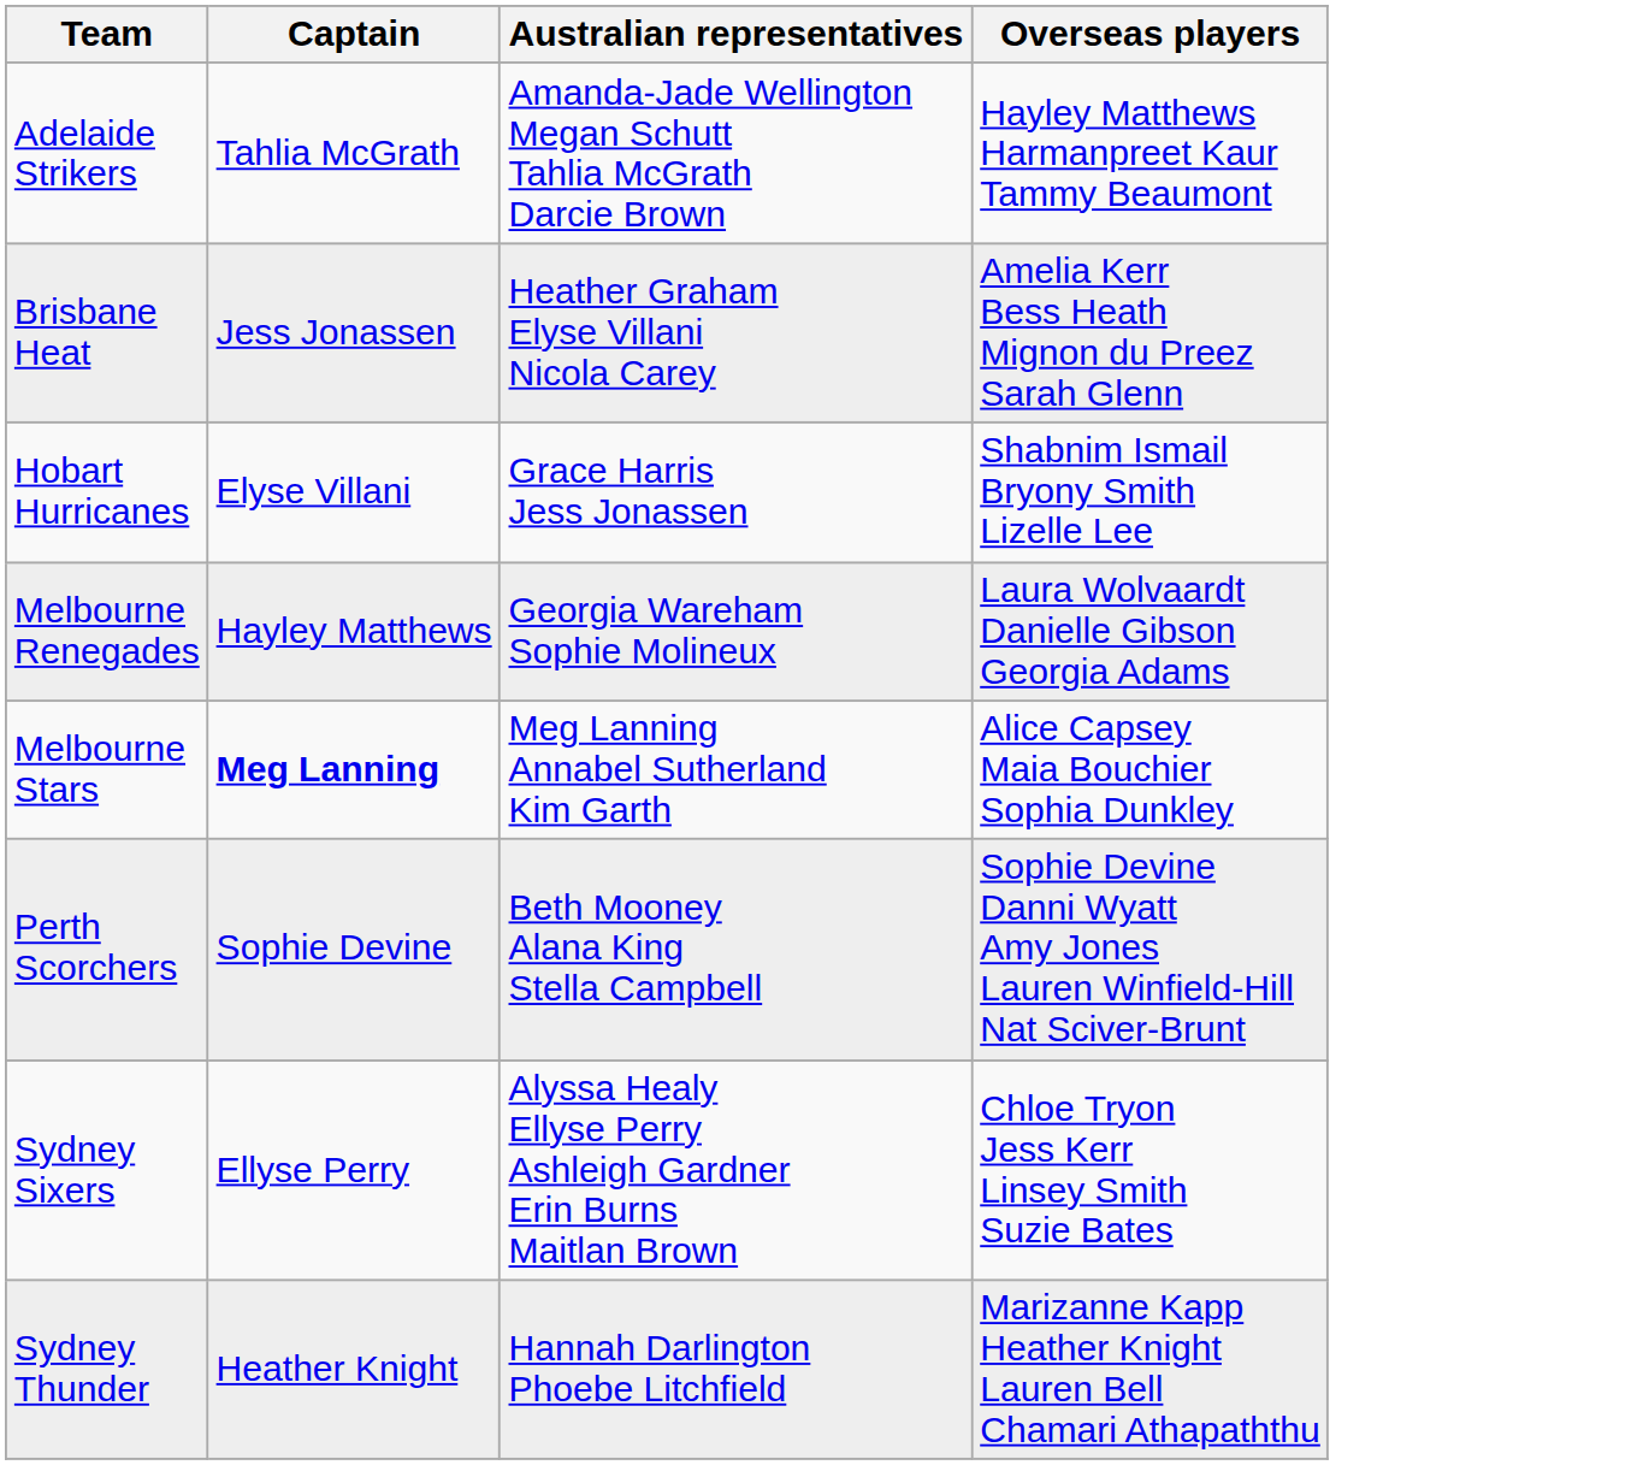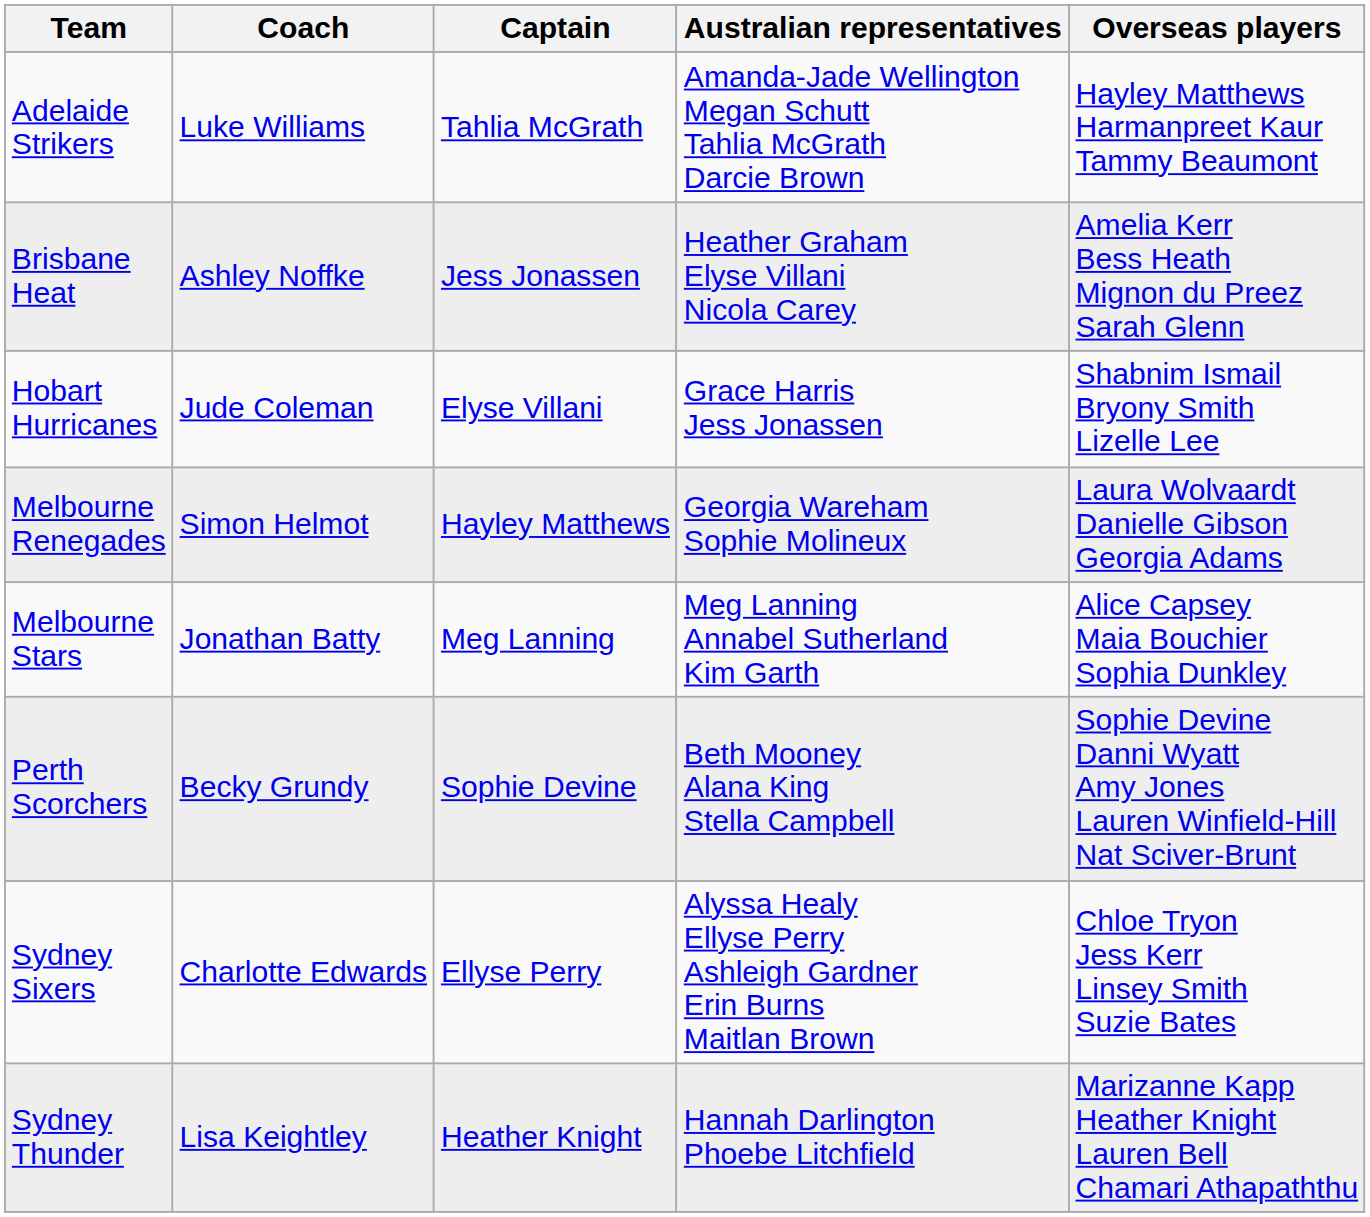 <table class= "wikitable">
 <tr>
 <th>Team</th>
+<th>Coach</th>
 <th>Captain</th>
 <th>Australian representatives</th>
 <th>Overseas players</th>
 </tr>
 <tr>
 <td> <a href='#'>Adelaide<br>Strikers</a></td>
+<td><a href='#'>Luke Williams</a></td>
 <td><a href='#'>Tahlia McGrath</a></td>
 <td><a href='#'>Amanda-Jade Wellington</a><br><a href='#'>Megan Schutt</a><br><a href='#'>Tahlia McGrath</a><br><a href='#'>Darcie Brown</a></td>
 <td><a href='#'>Hayley Matthews</a><br> <a href='#'>Harmanpreet Kaur</a><br> <a href='#'>Tammy Beaumont</a></td>
 </tr>
 <tr style="background:#eee;">
 <td> <a href='#'>Brisbane<br>Heat</a></td>
+<td><a href='#'>Ashley Noffke</a></td>
 <td><a href='#'>Jess Jonassen</a></td>
 <td><a href='#'>Heather Graham</a><br><a href='#'>Elyse Villani</a><br><a href='#'>Nicola Carey</a></td>
 <td><a href='#'>Amelia Kerr</a><br> <a href='#'>Bess Heath</a><br> <a href='#'>Mignon du Preez</a><br> <a href='#'>Sarah Glenn</a></td>
 </tr>
 <tr>
 <td> <a href='#'>Hobart<br>Hurricanes</a></td>
+<td><a href='#'>Jude Coleman</a></td>
 <td><a href='#'>Elyse Villani</a></td>
 <td><a href='#'>Grace Harris</a><br><a href='#'>Jess Jonassen</a></td>
 <td><a href='#'>Shabnim Ismail</a><br> <a href='#'>Bryony Smith</a><br> <a href='#'>Lizelle Lee</a></td>
 </tr>
 <tr style="background:#eee;">
 <td> <a href='#'>Melbourne<br>Renegades</a></td>
+<td><a href='#'>Simon Helmot</a></td>
 <td><a href='#'>Hayley Matthews</a></td>
 <td><a href='#'>Georgia Wareham</a><br><a href='#'>Sophie Molineux</a></td>
 <td><a href='#'>Laura Wolvaardt</a><br> <a href='#'>Danielle Gibson</a><br> <a href='#'>Georgia Adams</a></td>
 </tr>
 <tr>
 <td> <a href='#'>Melbourne<br>Stars</a></td>
-<td><strong><a href='#'>Meg Lanning</a></strong></td>
+<td><a href='#'>Jonathan Batty</a></td>
+<td><a href='#'>Meg Lanning</a></td>
 <td><a href='#'>Meg Lanning</a><br><a href='#'>Annabel Sutherland</a><br><a href='#'>Kim Garth</a></td>
 <td><a href='#'>Alice Capsey</a><br> <a href='#'>Maia Bouchier</a><br> <a href='#'>Sophia Dunkley</a></td>
 </tr>
 <tr style="background:#eee;">
 <td> <a href='#'>Perth<br>Scorchers</a></td>
+<td><a href='#'>Becky Grundy</a></td>
 <td><a href='#'>Sophie Devine</a></td>
 <td><a href='#'>Beth Mooney</a><br><a href='#'>Alana King</a><br><a href='#'>Stella Campbell</a></td>
 <td><a href='#'>Sophie Devine</a><br> <a href='#'>Danni Wyatt</a><br> <a href='#'>Amy Jones</a><br> <a href='#'>Lauren Winfield-Hill</a><br> <a href='#'>Nat Sciver-Brunt</a></td>
 </tr>
 <tr>
 <td> <a href='#'>Sydney<br>Sixers</a></td>
+<td><a href='#'>Charlotte Edwards</a></td>
 <td><a href='#'>Ellyse Perry</a></td>
 <td><a href='#'>Alyssa Healy</a><br><a href='#'>Ellyse Perry</a><br><a href='#'>Ashleigh Gardner</a><br><a href='#'>Erin Burns</a><br><a href='#'>Maitlan Brown</a></td>
 <td><a href='#'>Chloe Tryon</a><br> <a href='#'>Jess Kerr</a><br> <a href='#'>Linsey Smith</a><br> <a href='#'>Suzie Bates</a></td>
 </tr>
 <tr style="background:#eee;">
 <td> <a href='#'>Sydney<br>Thunder</a></td>
+<td><a href='#'>Lisa Keightley</a></td>
 <td><a href='#'>Heather Knight</a></td>
 <td><a href='#'>Hannah Darlington</a><br><a href='#'>Phoebe Litchfield</a></td>
 <td><a href='#'>Marizanne Kapp</a><br> <a href='#'>Heather Knight</a><br> <a href='#'>Lauren Bell</a><br> <a href='#'>Chamari Athapaththu</a></td>
 </tr>
 </table>
